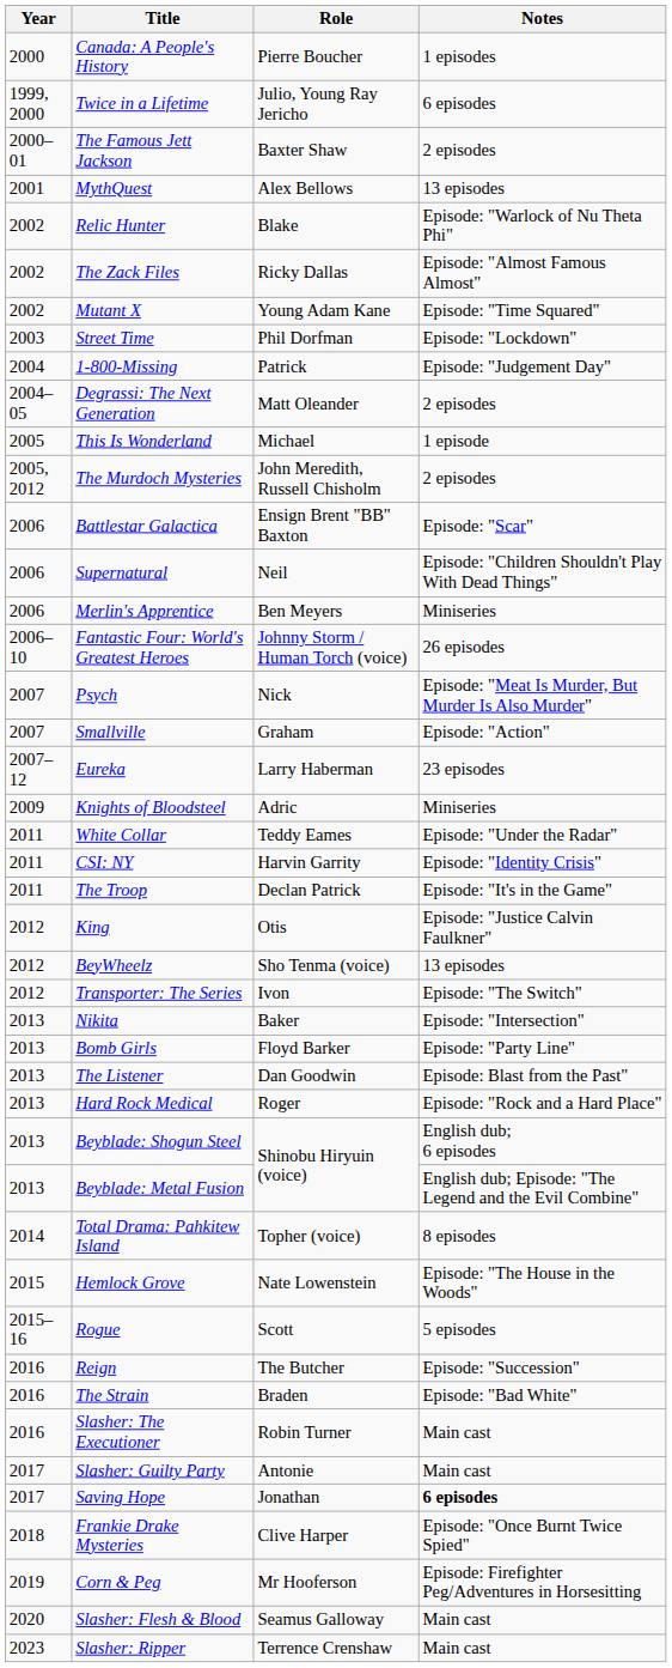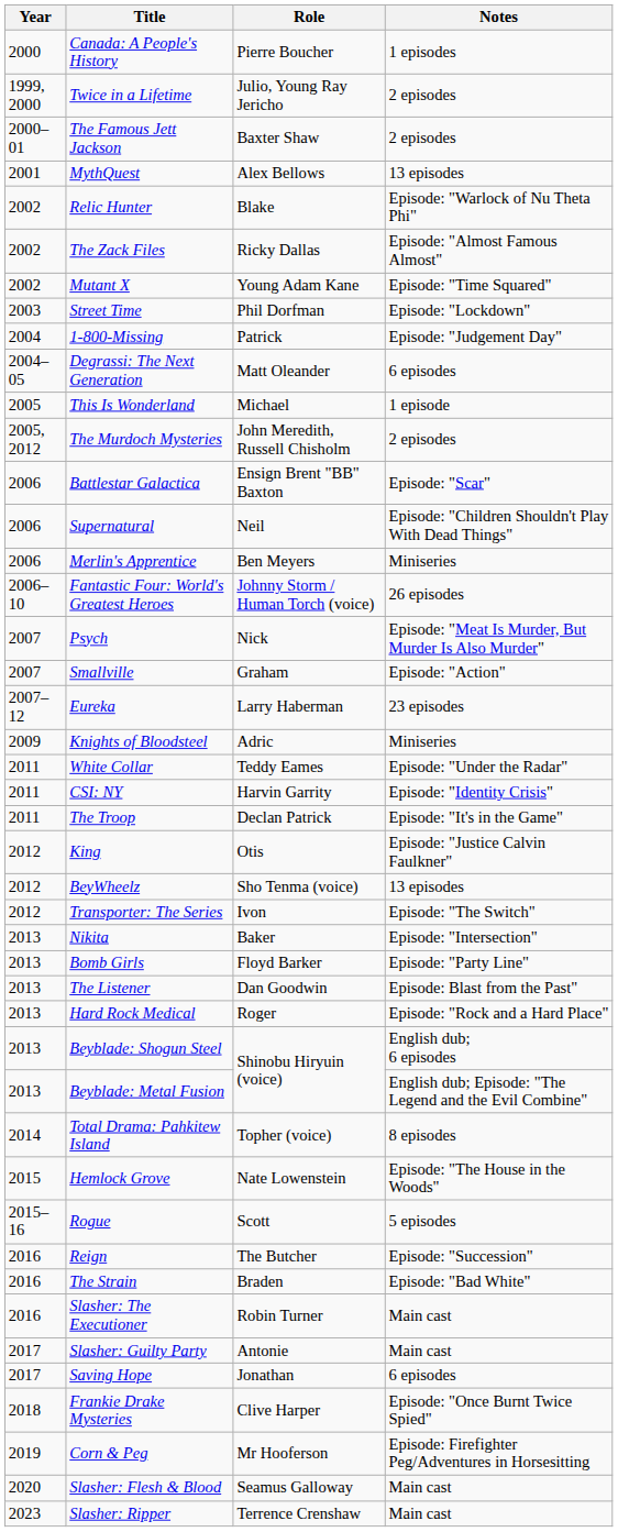 <table class="wikitable sortable">
 <tr>
 <th>Year</th>
 <th>Title</th>
 <th>Role</th>
 <th class="unsortable">Notes</th>
 </tr>
 <tr>
 <td>2000</td>
 <td><em><a href='#'>Canada: A People's History</a></em></td>
 <td>Pierre Boucher</td>
 <td>1 episodes</td>
 </tr>
 <tr>
 <td>1999, 2000</td>
 <td><em><a href='#'>Twice in a Lifetime</a></em></td>
 <td>Julio, Young Ray Jericho</td>
-<td>6 episodes</td>
+<td>2 episodes</td>
 </tr>
 <tr>
 <td>2000–01</td>
 <td data-sort-value="Famous Jett Jackson, The"><em><a href='#'>The Famous Jett Jackson</a></em></td>
 <td>Baxter Shaw</td>
 <td>2 episodes</td>
 </tr>
 <tr>
 <td>2001</td>
 <td><em><a href='#'>MythQuest</a></em></td>
 <td>Alex Bellows</td>
 <td>13 episodes</td>
 </tr>
 <tr>
 <td>2002</td>
 <td><em><a href='#'>Relic Hunter</a></em></td>
 <td>Blake</td>
 <td>Episode: "Warlock of Nu Theta Phi"</td>
 </tr>
 <tr>
 <td>2002</td>
 <td data-sort-value="Zack Files, The"><em><a href='#'>The Zack Files</a></em></td>
 <td>Ricky Dallas</td>
 <td>Episode: "Almost Famous Almost"</td>
 </tr>
 <tr>
 <td>2002</td>
 <td><em><a href='#'>Mutant X</a></em></td>
 <td>Young Adam Kane</td>
 <td>Episode: "Time Squared"</td>
 </tr>
 <tr>
 <td>2003</td>
 <td><em><a href='#'>Street Time</a></em></td>
 <td>Phil Dorfman</td>
 <td>Episode: "Lockdown"</td>
 </tr>
 <tr>
 <td>2004</td>
 <td><em><a href='#'>1-800-Missing</a></em></td>
 <td>Patrick</td>
 <td>Episode: "Judgement Day"</td>
 </tr>
 <tr>
 <td>2004–05</td>
 <td><em><a href='#'>Degrassi: The Next Generation</a></em></td>
 <td>Matt Oleander</td>
-<td>2 episodes</td>
+<td>6 episodes</td>
 </tr>
 <tr>
 <td>2005</td>
 <td><em><a href='#'>This Is Wonderland</a></em></td>
 <td>Michael</td>
 <td>1 episode</td>
 </tr>
 <tr>
 <td>2005, 2012</td>
 <td data-sort-value="Murdoch Mysteries, The"><em><a href='#'>The Murdoch Mysteries</a></em></td>
 <td>John Meredith, Russell Chisholm</td>
 <td>2 episodes</td>
 </tr>
 <tr>
 <td>2006</td>
 <td><em><a href='#'>Battlestar Galactica</a></em></td>
 <td>Ensign Brent "BB" Baxton</td>
 <td>Episode: "<a href='#'>Scar</a>"</td>
 </tr>
 <tr>
 <td>2006</td>
 <td><em><a href='#'>Supernatural</a></em></td>
 <td>Neil</td>
 <td>Episode: "Children Shouldn't Play With Dead Things"</td>
 </tr>
 <tr>
 <td>2006</td>
 <td><em><a href='#'>Merlin's Apprentice</a></em></td>
 <td>Ben Meyers</td>
 <td>Miniseries</td>
 </tr>
 <tr>
 <td>2006–10</td>
 <td><em><a href='#'>Fantastic Four: World's Greatest Heroes</a></em></td>
 <td><a href='#'>Johnny Storm / Human Torch</a> (voice)</td>
 <td>26 episodes</td>
 </tr>
 <tr>
 <td>2007</td>
 <td><em><a href='#'>Psych</a></em></td>
 <td>Nick</td>
 <td>Episode: "<a href='#'>Meat Is Murder, But Murder Is Also Murder</a>"</td>
 </tr>
 <tr>
 <td>2007</td>
 <td><em><a href='#'>Smallville</a></em></td>
 <td>Graham</td>
 <td>Episode: "Action"</td>
 </tr>
 <tr>
 <td>2007–12</td>
 <td><em><a href='#'>Eureka</a></em></td>
 <td>Larry Haberman</td>
 <td>23 episodes</td>
 </tr>
 <tr>
 <td>2009</td>
 <td><em><a href='#'>Knights of Bloodsteel</a></em></td>
 <td>Adric</td>
 <td>Miniseries</td>
 </tr>
 <tr>
 <td>2011</td>
 <td><em><a href='#'>White Collar</a></em></td>
 <td>Teddy Eames</td>
 <td>Episode: "Under the Radar"</td>
 </tr>
 <tr>
 <td>2011</td>
 <td><em><a href='#'>CSI: NY</a></em></td>
 <td>Harvin Garrity</td>
 <td>Episode: "<a href='#'>Identity Crisis</a>"</td>
 </tr>
 <tr>
 <td>2011</td>
 <td data-sort-value="Troop, The"><em><a href='#'>The Troop</a></em></td>
 <td>Declan Patrick</td>
 <td>Episode: "It's in the Game"</td>
 </tr>
 <tr>
 <td>2012</td>
 <td><em><a href='#'>King</a></em></td>
 <td>Otis</td>
 <td>Episode: "Justice Calvin Faulkner"</td>
 </tr>
 <tr>
 <td>2012</td>
 <td><em><a href='#'>BeyWheelz</a></em></td>
 <td>Sho Tenma (voice)</td>
 <td>13 episodes</td>
 </tr>
 <tr>
 <td>2012</td>
 <td><em><a href='#'>Transporter: The Series</a></em></td>
 <td>Ivon</td>
 <td>Episode: "The Switch"</td>
 </tr>
 <tr>
 <td>2013</td>
 <td><em><a href='#'>Nikita</a></em></td>
 <td>Baker</td>
 <td>Episode: "Intersection"</td>
 </tr>
 <tr>
 <td>2013</td>
 <td><em><a href='#'>Bomb Girls</a></em></td>
 <td>Floyd Barker</td>
 <td>Episode: "Party Line"</td>
 </tr>
 <tr>
 <td>2013</td>
 <td data-sort-value="Listener, The"><em><a href='#'>The Listener</a></em></td>
 <td>Dan Goodwin</td>
 <td>Episode: Blast from the Past"</td>
 </tr>
 <tr>
 <td>2013</td>
 <td><em><a href='#'>Hard Rock Medical</a></em></td>
 <td>Roger</td>
 <td>Episode: "Rock and a Hard Place"</td>
 </tr>
 <tr>
 <td>2013</td>
 <td><em><a href='#'>Beyblade: Shogun Steel</a></em></td>
 <td rowspan="2">Shinobu Hiryuin (voice)</td>
 <td>English dub;<br> 6 episodes</td>
 </tr>
 <tr>
 <td>2013</td>
 <td><em><a href='#'>Beyblade: Metal Fusion</a></em></td>
 <td>English dub; Episode: "The Legend and the Evil Combine"</td>
 </tr>
 <tr>
 <td>2014</td>
 <td><em><a href='#'>Total Drama: Pahkitew Island</a></em></td>
 <td>Topher (voice)</td>
 <td>8 episodes</td>
 </tr>
 <tr>
 <td>2015</td>
 <td><em><a href='#'>Hemlock Grove</a></em></td>
 <td>Nate Lowenstein</td>
 <td>Episode: "The House in the Woods"</td>
 </tr>
 <tr>
 <td>2015–16</td>
 <td><em><a href='#'>Rogue</a></em></td>
 <td>Scott</td>
 <td>5 episodes</td>
 </tr>
 <tr>
 <td>2016</td>
 <td><em><a href='#'>Reign</a></em></td>
 <td>The Butcher</td>
 <td>Episode: "Succession"</td>
 </tr>
 <tr>
 <td>2016</td>
 <td data-sort-value="Strain, The"><em><a href='#'>The Strain</a></em></td>
 <td>Braden</td>
 <td>Episode: "Bad White"</td>
 </tr>
 <tr>
 <td>2016</td>
 <td><em><a href='#'>Slasher: The Executioner</a></em></td>
 <td>Robin Turner</td>
 <td>Main cast</td>
 </tr>
 <tr>
 <td>2017</td>
 <td><em><a href='#'>Slasher: Guilty Party</a></em></td>
 <td>Antonie</td>
 <td>Main cast</td>
 </tr>
 <tr>
 <td>2017</td>
 <td><em><a href='#'>Saving Hope</a></em></td>
 <td>Jonathan</td>
-<td><strong>6 episodes</strong></td>
+<td>6 episodes</td>
 </tr>
 <tr>
 <td>2018</td>
 <td><em><a href='#'>Frankie Drake Mysteries</a></em></td>
 <td>Clive Harper</td>
 <td>Episode: "Once Burnt Twice Spied"</td>
 </tr>
 <tr>
 <td>2019</td>
 <td><em><a href='#'>Corn & Peg</a></em></td>
 <td>Mr Hooferson</td>
 <td>Episode: Firefighter Peg/Adventures in Horsesitting</td>
 </tr>
 <tr>
 <td>2020</td>
 <td><em><a href='#'>Slasher: Flesh & Blood</a></em></td>
 <td>Seamus Galloway</td>
 <td>Main cast</td>
 </tr>
 <tr>
 <td>2023</td>
 <td><em><a href='#'>Slasher: Ripper</a></em></td>
 <td>Terrence Crenshaw</td>
 <td>Main cast</td>
 </tr>
 </table>
